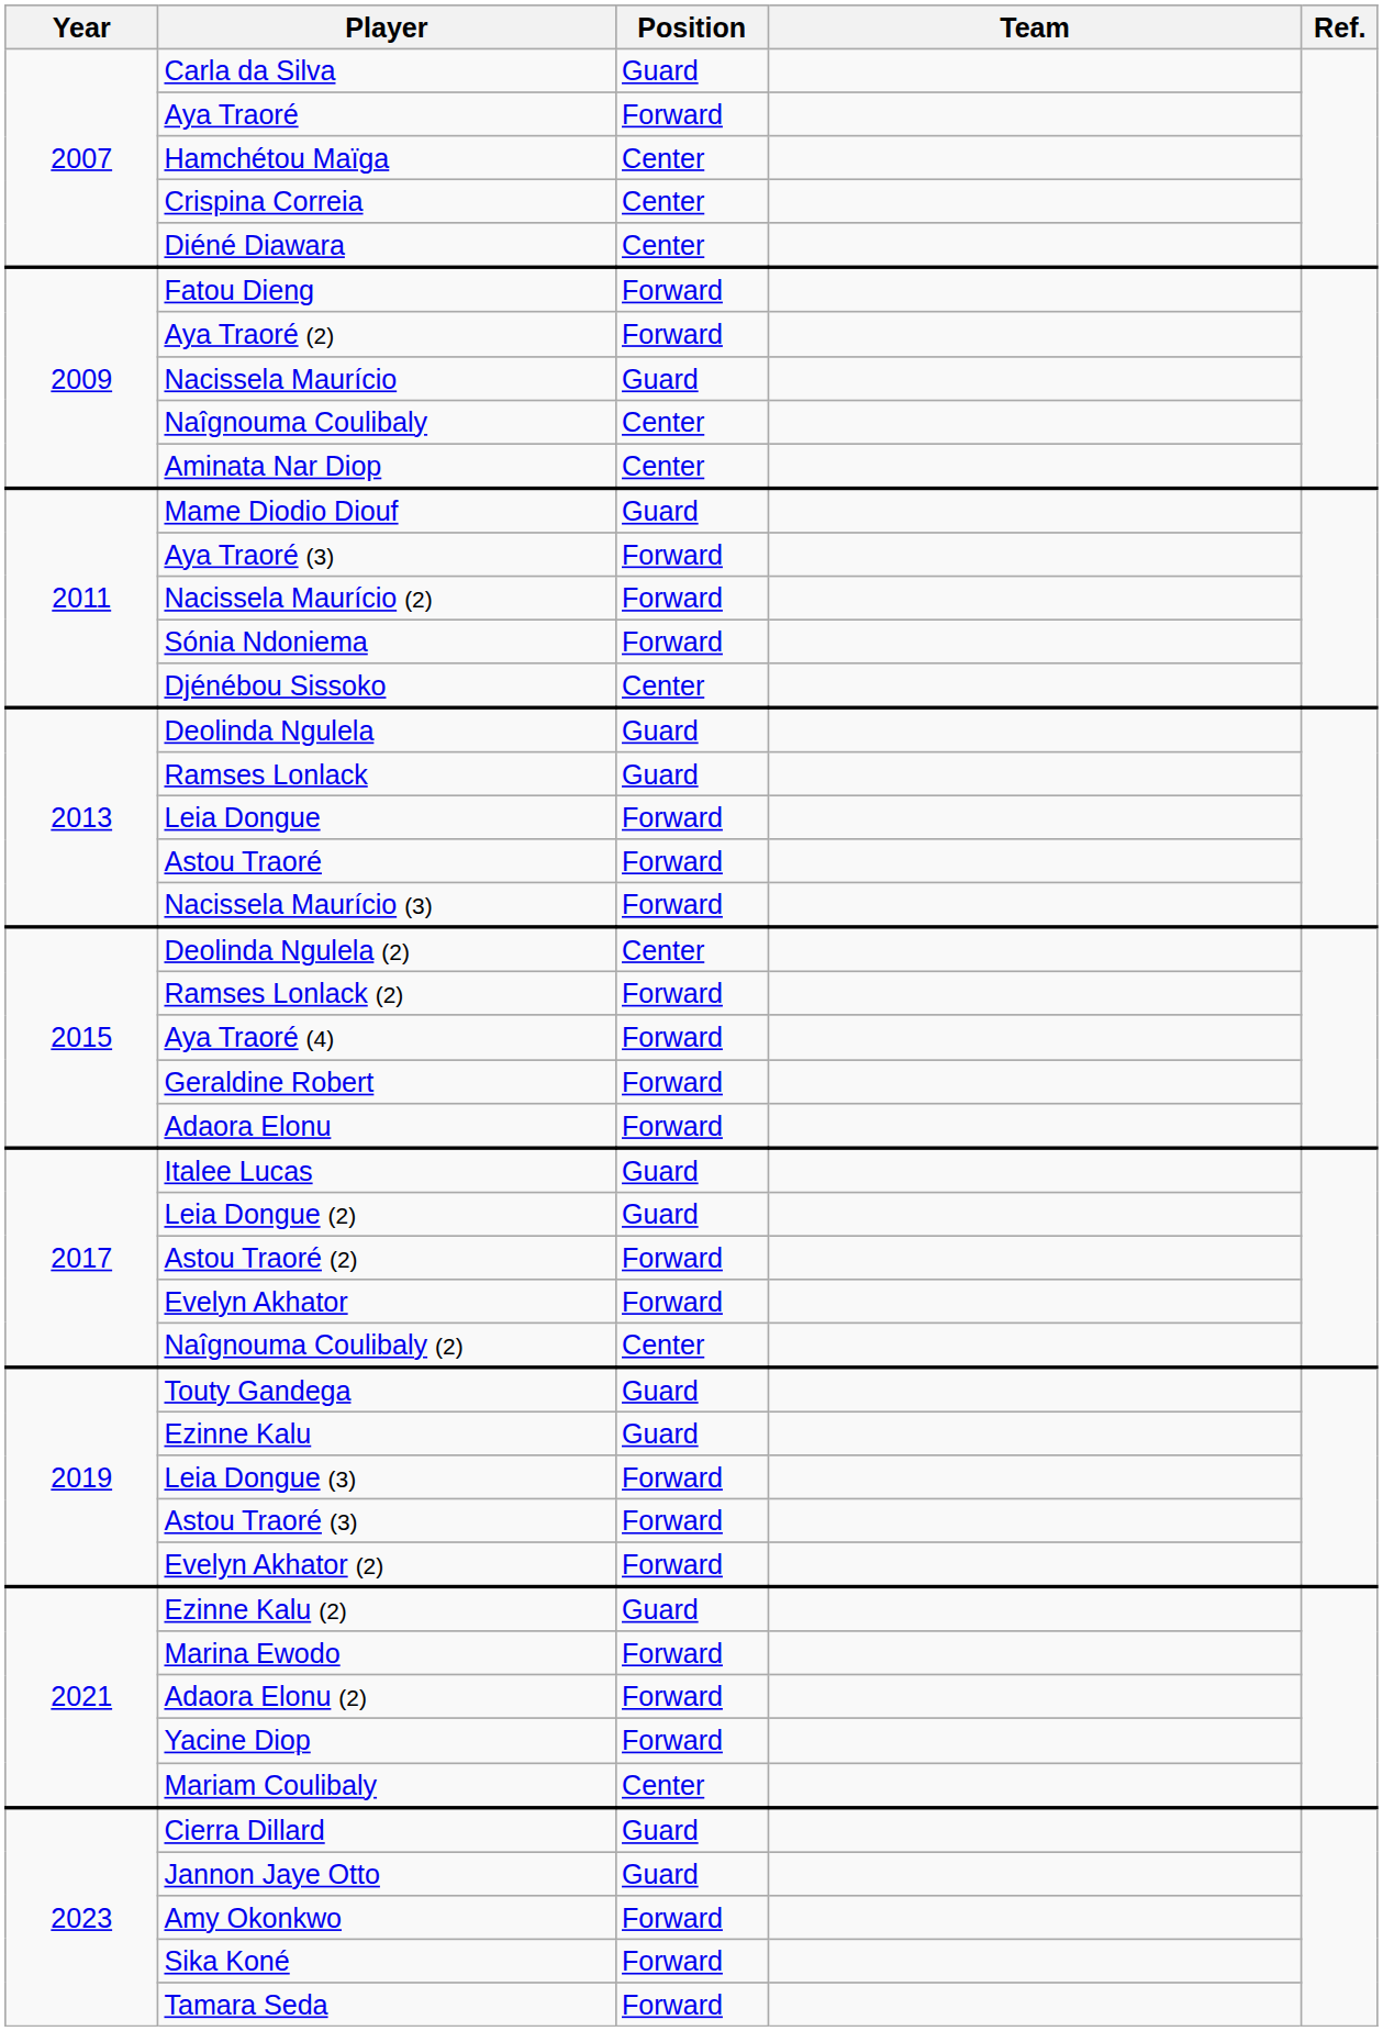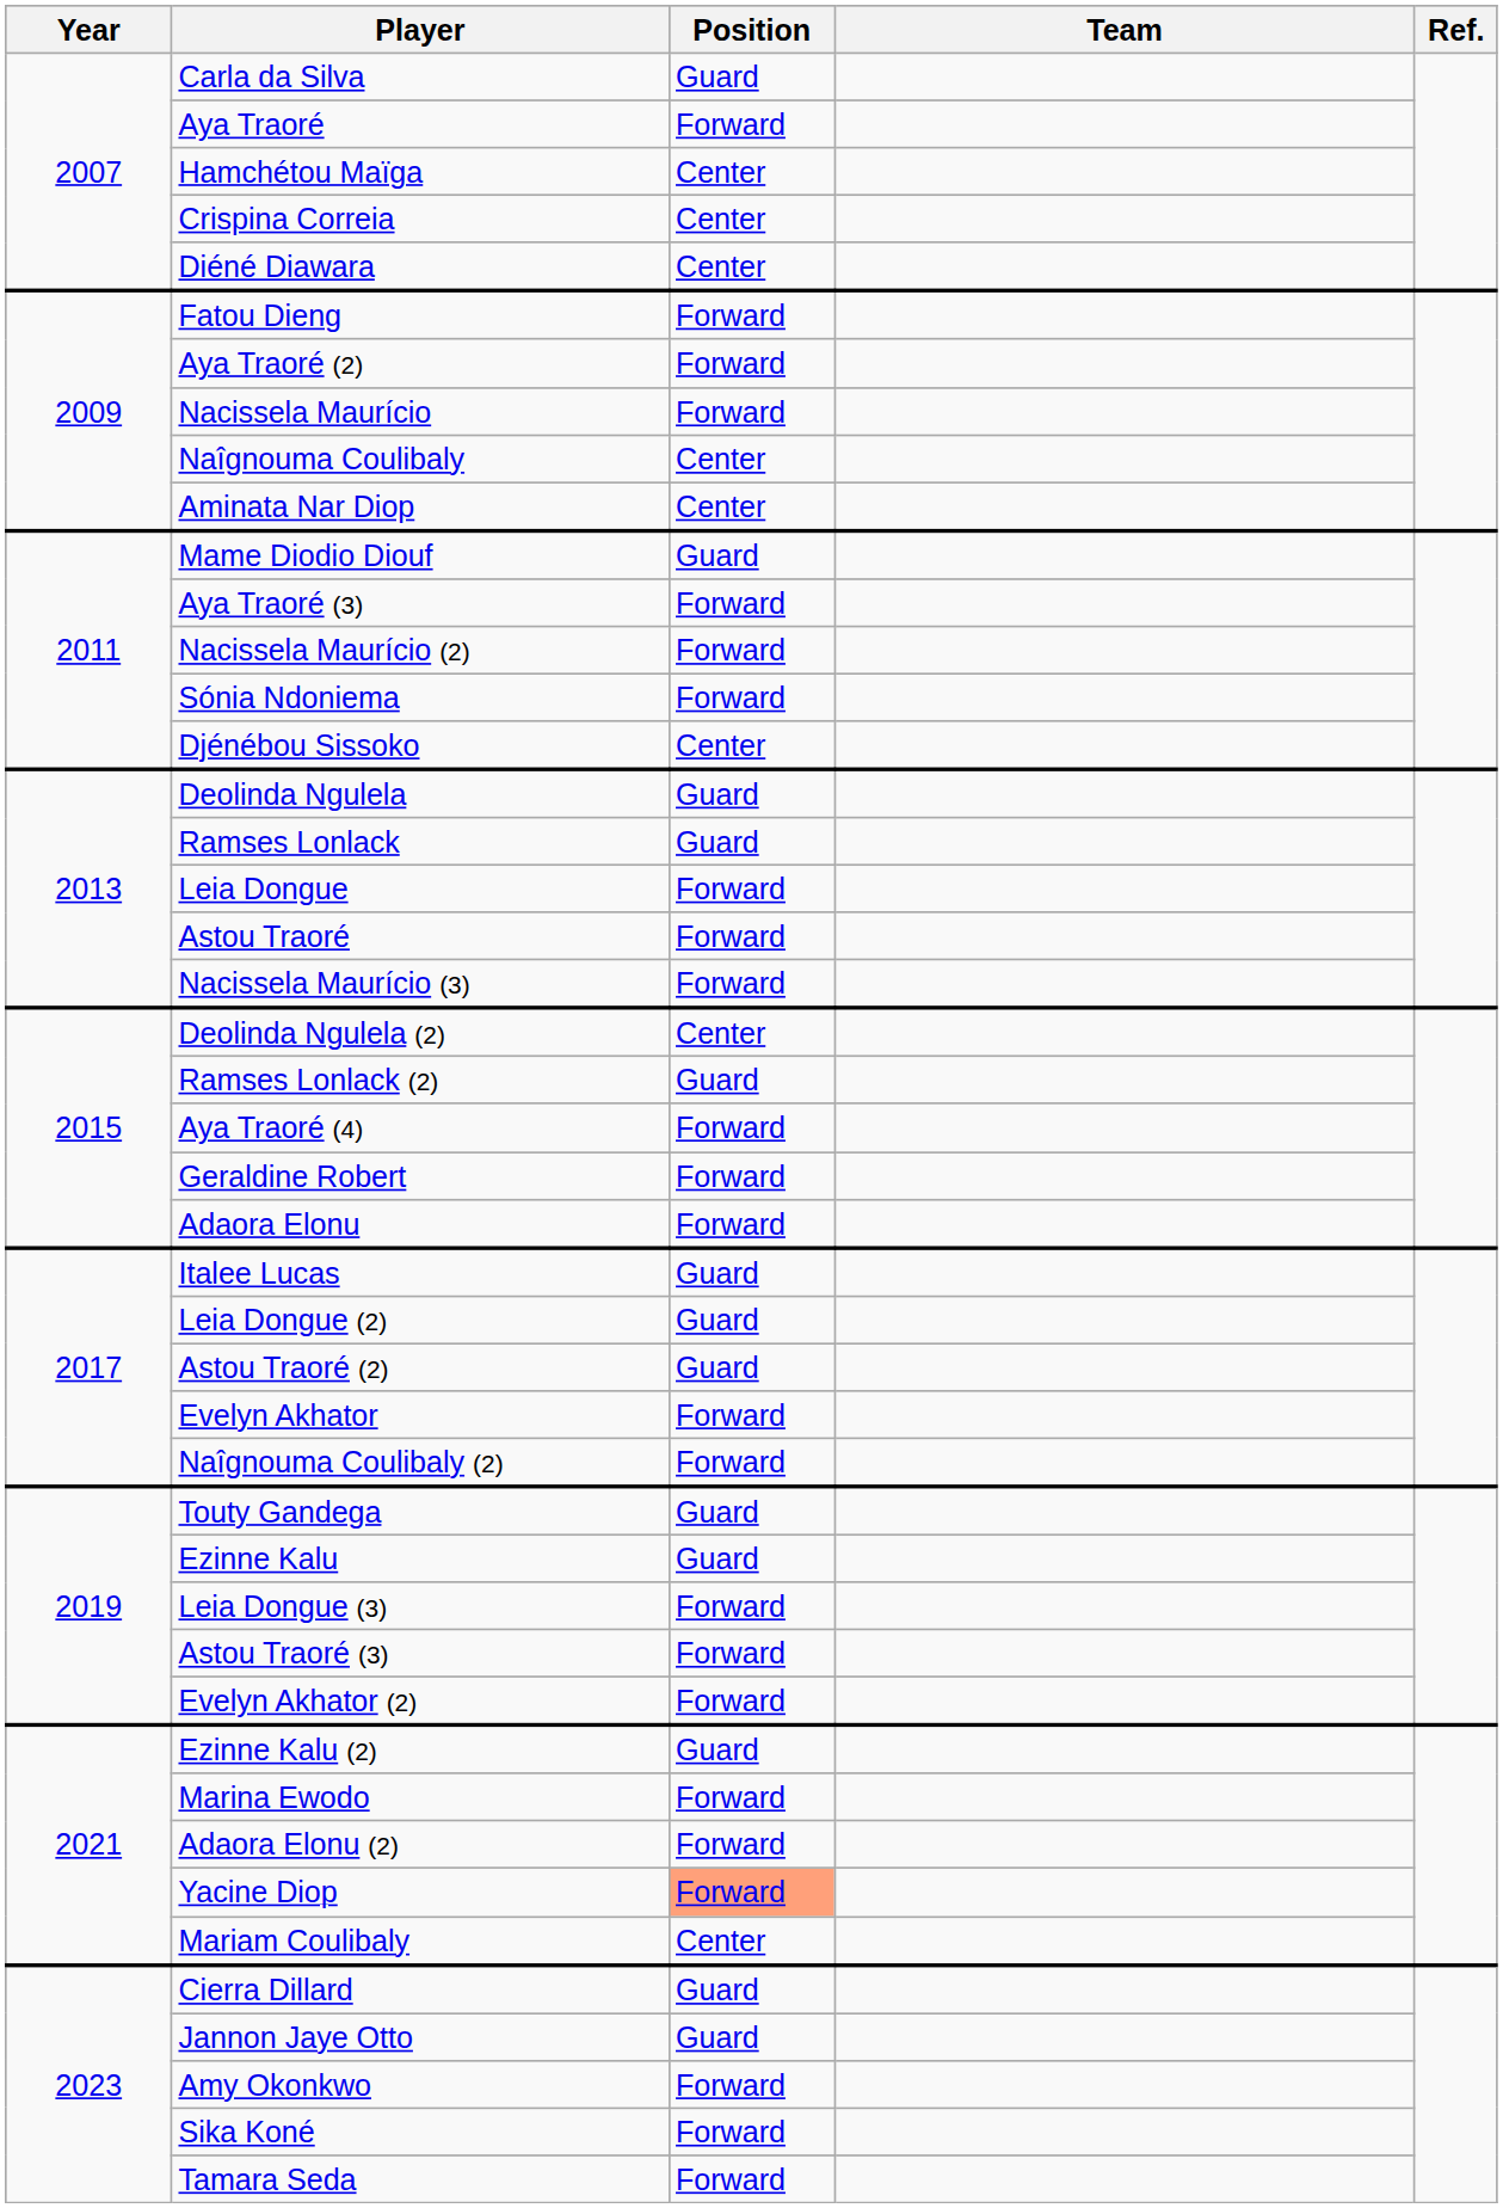 <table class="wikitable" style="width: 60%; text-align:center; font-size:95%">
 <tr>
 <th width=10%>Year</th>
 <th width=30%>Player</th>
 <th width=10%>Position</th>
 <th width=35%>Team</th>
 <th width=5%>Ref.</th>
 </tr>
 <tr>
 <td rowspan=5><a href='#'>2007</a></td>
 <td align=left><a href='#'>Carla da Silva</a></td>
 <td align=left><a href='#'>Guard</a></td>
 <td align=left></td>
 <td rowspan=5></td>
 </tr>
 <tr>
 <td align=left><a href='#'>Aya Traoré</a></td>
 <td align=left><a href='#'>Forward</a></td>
 <td align=left></td>
 </tr>
 <tr>
 <td align=left><a href='#'>Hamchétou Maïga</a></td>
 <td align=left><a href='#'>Center</a></td>
 <td align=left></td>
 </tr>
 <tr>
 <td align=left><a href='#'>Crispina Correia</a></td>
 <td align=left><a href='#'>Center</a></td>
 <td align=left></td>
 </tr>
 <tr>
 <td align=left><a href='#'>Diéné Diawara</a></td>
 <td align=left><a href='#'>Center</a></td>
 <td align=left></td>
 </tr>
 <tr style = "border-top:2px solid black;">
 <td rowspan=5><a href='#'>2009</a></td>
 <td align=left><a href='#'>Fatou Dieng</a></td>
 <td align=left><a href='#'>Forward</a></td>
 <td align=left></td>
 <td rowspan=5></td>
 </tr>
 <tr>
 <td align=left><a href='#'>Aya Traoré</a> <small>(2)</small></td>
 <td align=left><a href='#'>Forward</a></td>
 <td align=left></td>
 </tr>
 <tr>
 <td align=left><a href='#'>Nacissela Maurício</a></td>
-<td align=left><a href='#'>Guard</a></td>
+<td align=left><a href='#'>Forward</a></td>
 <td align=left></td>
 </tr>
 <tr>
 <td align=left><a href='#'>Naîgnouma Coulibaly</a></td>
 <td align=left><a href='#'>Center</a></td>
 <td align=left></td>
 </tr>
 <tr>
 <td align=left><a href='#'>Aminata Nar Diop</a></td>
 <td align=left><a href='#'>Center</a></td>
 <td align=left></td>
 </tr>
 <tr style = "border-top:2px solid black;">
 <td rowspan=5><a href='#'>2011</a></td>
 <td align=left><a href='#'>Mame Diodio Diouf</a></td>
 <td align=left><a href='#'>Guard</a></td>
 <td align=left></td>
 <td rowspan=5></td>
 </tr>
 <tr>
 <td align=left><a href='#'>Aya Traoré</a> <small>(3)</small></td>
 <td align=left><a href='#'>Forward</a></td>
 <td align=left></td>
 </tr>
 <tr>
 <td align=left><a href='#'>Nacissela Maurício</a> <small>(2)</small></td>
 <td align=left><a href='#'>Forward</a></td>
 <td align=left></td>
 </tr>
 <tr>
 <td align=left><a href='#'>Sónia Ndoniema</a></td>
 <td align=left><a href='#'>Forward</a></td>
 <td align=left></td>
 </tr>
 <tr>
 <td align=left><a href='#'>Djénébou Sissoko</a></td>
 <td align=left><a href='#'>Center</a></td>
 <td align=left></td>
 </tr>
 <tr style = "border-top:2px solid black;">
 <td rowspan=5><a href='#'>2013</a></td>
 <td align=left><a href='#'>Deolinda Ngulela</a></td>
 <td align=left><a href='#'>Guard</a></td>
 <td align=left></td>
 <td rowspan=5></td>
 </tr>
 <tr>
 <td align=left><a href='#'>Ramses Lonlack</a></td>
 <td align=left><a href='#'>Guard</a></td>
 <td align=left></td>
 </tr>
 <tr>
 <td align=left><a href='#'>Leia Dongue</a></td>
 <td align=left><a href='#'>Forward</a></td>
 <td align=left></td>
 </tr>
 <tr>
 <td align=left><a href='#'>Astou Traoré</a></td>
 <td align=left><a href='#'>Forward</a></td>
 <td align=left></td>
 </tr>
 <tr>
 <td align=left><a href='#'>Nacissela Maurício</a> <small>(3)</small></td>
 <td align=left><a href='#'>Forward</a></td>
 <td align=left></td>
 </tr>
 <tr style = "border-top:2px solid black;">
 <td rowspan=5><a href='#'>2015</a></td>
 <td align=left><a href='#'>Deolinda Ngulela</a> <small>(2)</small></td>
 <td align=left><a href='#'>Center</a></td>
 <td align=left></td>
 <td rowspan=5></td>
 </tr>
 <tr>
 <td align=left><a href='#'>Ramses Lonlack</a> <small>(2)</small></td>
-<td align=left><a href='#'>Forward</a></td>
+<td align=left><a href='#'>Guard</a></td>
 <td align=left></td>
 </tr>
 <tr>
 <td align=left><a href='#'>Aya Traoré</a> <small>(4)</small></td>
 <td align=left><a href='#'>Forward</a></td>
 <td align=left></td>
 </tr>
 <tr>
 <td align=left><a href='#'>Geraldine Robert</a></td>
 <td align=left><a href='#'>Forward</a></td>
 <td align=left></td>
 </tr>
 <tr>
 <td align=left><a href='#'>Adaora Elonu</a></td>
 <td align=left><a href='#'>Forward</a></td>
 <td align=left></td>
 </tr>
 <tr style = "border-top:2px solid black;">
 <td rowspan=5><a href='#'>2017</a></td>
 <td align=left><a href='#'>Italee Lucas</a></td>
 <td align=left><a href='#'>Guard</a></td>
 <td align=left></td>
 <td rowspan=5></td>
 </tr>
 <tr>
 <td align=left><a href='#'>Leia Dongue</a> <small>(2)</small></td>
 <td align=left><a href='#'>Guard</a></td>
 <td align=left></td>
 </tr>
 <tr>
 <td align=left><a href='#'>Astou Traoré</a> <small>(2)</small></td>
-<td align=left><a href='#'>Forward</a></td>
+<td align=left><a href='#'>Guard</a></td>
 <td align=left></td>
 </tr>
 <tr>
 <td align=left><a href='#'>Evelyn Akhator</a></td>
 <td align=left><a href='#'>Forward</a></td>
 <td align=left></td>
 </tr>
 <tr>
 <td align=left><a href='#'>Naîgnouma Coulibaly</a> <small>(2)</small></td>
-<td align=left><a href='#'>Center</a></td>
+<td align=left><a href='#'>Forward</a></td>
 <td align=left></td>
 </tr>
 <tr style = "border-top:2px solid black;">
 <td rowspan=5><a href='#'>2019</a></td>
 <td align=left><a href='#'>Touty Gandega</a></td>
 <td align=left><a href='#'>Guard</a></td>
 <td align=left></td>
 <td rowspan=5></td>
 </tr>
 <tr>
 <td align=left><a href='#'>Ezinne Kalu</a></td>
 <td align=left><a href='#'>Guard</a></td>
 <td align=left></td>
 </tr>
 <tr>
 <td align=left><a href='#'>Leia Dongue</a> <small>(3)</small></td>
 <td align=left><a href='#'>Forward</a></td>
 <td align=left></td>
 </tr>
 <tr>
 <td align=left><a href='#'>Astou Traoré</a> <small>(3)</small></td>
 <td align=left><a href='#'>Forward</a></td>
 <td align=left></td>
 </tr>
 <tr>
 <td align=left><a href='#'>Evelyn Akhator</a> <small>(2)</small></td>
 <td align=left><a href='#'>Forward</a></td>
 <td align=left></td>
 </tr>
 <tr style = "border-top:2px solid black;">
 <td rowspan=5><a href='#'>2021</a></td>
 <td align=left><a href='#'>Ezinne Kalu</a> <small>(2)</small></td>
 <td align=left><a href='#'>Guard</a></td>
 <td align=left></td>
 <td rowspan=5></td>
 </tr>
 <tr>
 <td align=left><a href='#'>Marina Ewodo</a></td>
 <td align=left><a href='#'>Forward</a></td>
 <td align=left></td>
 </tr>
 <tr>
 <td align=left><a href='#'>Adaora Elonu</a> <small>(2)</small></td>
 <td align=left><a href='#'>Forward</a></td>
 <td align=left></td>
 </tr>
 <tr>
 <td align=left><a href='#'>Yacine Diop</a></td>
-<td align=left><a href='#'>Forward</a></td>
+<td align=left style="background: lightsalmon;"><a href='#'>Forward</a></td>
 <td align=left></td>
 </tr>
 <tr>
 <td align=left><a href='#'>Mariam Coulibaly</a></td>
 <td align=left><a href='#'>Center</a></td>
 <td align=left></td>
 </tr>
 <tr style = "border-top:2px solid black;">
 <td rowspan=5><a href='#'>2023</a></td>
 <td align=left><a href='#'>Cierra Dillard</a></td>
 <td align=left><a href='#'>Guard</a></td>
 <td align=left></td>
 <td rowspan=5></td>
 </tr>
 <tr>
 <td align=left><a href='#'>Jannon Jaye Otto</a></td>
 <td align=left><a href='#'>Guard</a></td>
 <td align=left></td>
 </tr>
 <tr>
 <td align=left><a href='#'>Amy Okonkwo</a></td>
 <td align=left><a href='#'>Forward</a></td>
 <td align=left></td>
 </tr>
 <tr>
 <td align=left><a href='#'>Sika Koné</a></td>
 <td align=left><a href='#'>Forward</a></td>
 <td align=left></td>
 </tr>
 <tr>
 <td align=left><a href='#'>Tamara Seda</a></td>
 <td align=left><a href='#'>Forward</a></td>
 <td align=left></td>
 </tr>
 </table>
